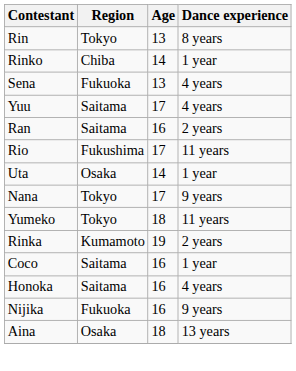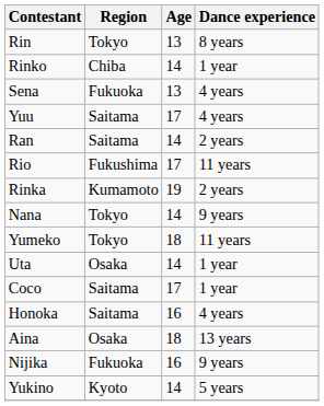 <table class="wikitable sortable">
 <tr>
 <th>Contestant</th>
 <th style="text-align:center;">Region</th>
 <th style="text-align:center;">Age</th>
 <th>Dance experience</th>
 </tr>
 <tr>
 <td>Rin</td>
 <td>Tokyo</td>
 <td>13</td>
 <td>8 years</td>
 </tr>
 <tr>
 <td>Rinko</td>
 <td>Chiba</td>
 <td>14</td>
 <td>1 year</td>
 </tr>
 <tr>
 <td>Sena</td>
 <td>Fukuoka</td>
 <td>13</td>
 <td>4 years</td>
 </tr>
 <tr>
 <td>Yuu</td>
 <td>Saitama</td>
 <td>17</td>
 <td>4 years</td>
 </tr>
 <tr>
 <td>Ran</td>
 <td>Saitama</td>
-<td>16</td>
+<td>14</td>
 <td>2 years</td>
 </tr>
 <tr>
 <td>Rio</td>
 <td>Fukushima</td>
 <td>17</td>
 <td>11 years</td>
 </tr>
 <tr>
-<td>Uta</td>
-<td>Osaka</td>
-<td>14</td>
-<td>1 year</td>
+<td>Rinka</td>
+<td>Kumamoto</td>
+<td>19</td>
+<td>2 years</td>
 </tr>
 <tr>
 <td>Nana</td>
 <td>Tokyo</td>
-<td>17</td>
+<td>14</td>
 <td>9 years</td>
 </tr>
 <tr>
 <td>Yumeko</td>
 <td>Tokyo</td>
 <td>18</td>
 <td>11 years</td>
 </tr>
 <tr>
-<td>Rinka</td>
-<td>Kumamoto</td>
-<td>19</td>
-<td>2 years</td>
+<td>Uta</td>
+<td>Osaka</td>
+<td>14</td>
+<td>1 year</td>
 </tr>
 <tr>
 <td>Coco</td>
 <td>Saitama</td>
-<td>16</td>
+<td>17</td>
 <td>1 year</td>
 </tr>
 <tr>
 <td>Honoka</td>
 <td>Saitama</td>
 <td>16</td>
 <td>4 years</td>
 </tr>
 <tr>
+<td>Aina</td>
+<td>Osaka</td>
+<td>18</td>
+<td>13 years</td>
+</tr>
+<tr>
 <td>Nijika</td>
 <td>Fukuoka</td>
 <td>16</td>
 <td>9 years</td>
 </tr>
 <tr>
-<td>Aina</td>
-<td>Osaka</td>
-<td>18</td>
-<td>13 years</td>
+<td>Yukino</td>
+<td>Kyoto</td>
+<td>14</td>
+<td>5 years</td>
 </tr>
 <tr>
 </tr>
 </table>
